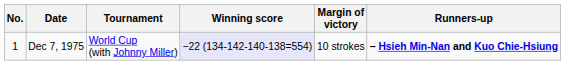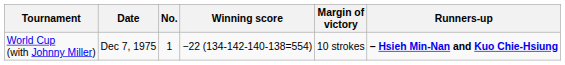 <table class="wikitable" style="font-size:95%;">
 <tr>
+<th>Tournament</th>
+<th>Date</th>
 <th>No.</th>
-<th>Date</th>
-<th>Tournament</th>
 <th>Winning score</th>
 <th>Margin of<br>victory</th>
 <th>Runners-up</th>
 </tr>
 <tr>
+<td><a href='#'>World Cup</a><br>(with  <a href='#'>Johnny Miller</a>)</td>
+<td align=right>Dec 7, 1975</td>
 <td align=center>1</td>
-<td align=right>Dec 7, 1975</td>
-<td><a href='#'>World Cup</a><br>(with  <a href='#'>Johnny Miller</a>)</td>
-<td style="background: lavender;">−22 (134-142-140-138=554)</td>
+<td>−22 (134-142-140-138=554)</td>
 <td>10 strokes</td>
 <td><strong> − <a href='#'>Hsieh Min-Nan</a> and <a href='#'>Kuo Chie-Hsiung</a></strong></td>
 </tr>
 </table>
